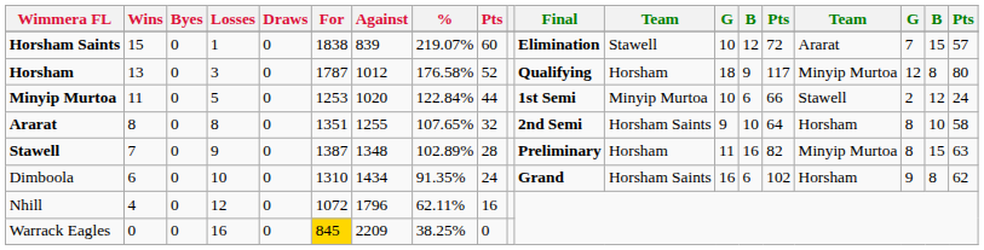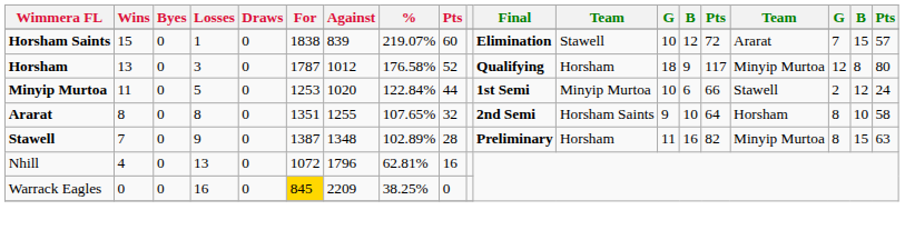 <table style="font-size: 85%; text-align: left;" class="wikitable">
 <tr>
 <th style="color:crimson">Wimmera FL</th>
 <th style="color:crimson">Wins</th>
 <th style="color:crimson">Byes</th>
 <th style="color:crimson">Losses</th>
 <th style="color:crimson">Draws</th>
 <th style="color:crimson">For</th>
 <th style="color:crimson">Against</th>
 <th style="color:crimson">%</th>
 <th style="color:crimson">Pts</th>
 <th></th>
 <th style="color:green">Final</th>
 <th style="color:green">Team</th>
 <th style="color:green">G</th>
 <th style="color:green">B</th>
 <th style="color:green">Pts</th>
 <th style="color:green">Team</th>
 <th style="color:green">G</th>
 <th style="color:green">B</th>
 <th style="color:green">Pts</th>
 </tr>
 <tr>
 </tr>
 <tr>
 </tr>
 <tr>
 <td><strong>	Horsham Saints	</strong></td>
 <td>15</td>
 <td>0</td>
 <td>1</td>
 <td>0</td>
 <td>1838</td>
 <td>839</td>
 <td>219.07%</td>
 <td>60</td>
 <td></td>
 <td><strong>Elimination</strong></td>
 <td>Stawell</td>
 <td>10</td>
 <td>12</td>
 <td>72</td>
 <td>Ararat</td>
 <td>7</td>
 <td>15</td>
 <td>57</td>
 </tr>
 <tr>
 <td><strong>	Horsham	</strong></td>
 <td>13</td>
 <td>0</td>
 <td>3</td>
 <td>0</td>
 <td>1787</td>
 <td>1012</td>
 <td>176.58%</td>
 <td>52</td>
 <td></td>
 <td><strong>Qualifying</strong></td>
 <td>Horsham</td>
 <td>18</td>
 <td>9</td>
 <td>117</td>
 <td>Minyip Murtoa</td>
 <td>12</td>
 <td>8</td>
 <td>80</td>
 </tr>
 <tr>
 <td><strong>	Minyip Murtoa	</strong></td>
 <td>11</td>
 <td>0</td>
 <td>5</td>
 <td>0</td>
 <td>1253</td>
 <td>1020</td>
 <td>122.84%</td>
 <td>44</td>
 <td></td>
 <td><strong>1st Semi</strong></td>
 <td>Minyip Murtoa</td>
 <td>10</td>
 <td>6</td>
 <td>66</td>
 <td>Stawell</td>
 <td>2</td>
 <td>12</td>
 <td>24</td>
 </tr>
 <tr>
 <td><strong>	Ararat	</strong></td>
 <td>8</td>
 <td>0</td>
 <td>8</td>
 <td>0</td>
 <td>1351</td>
 <td>1255</td>
 <td>107.65%</td>
 <td>32</td>
 <td></td>
 <td><strong>2nd Semi</strong></td>
 <td>Horsham Saints</td>
 <td>9</td>
 <td>10</td>
 <td>64</td>
 <td>Horsham</td>
 <td>8</td>
 <td>10</td>
 <td>58</td>
 </tr>
 <tr>
 <td><strong>	Stawell	</strong></td>
 <td>7</td>
 <td>0</td>
 <td>9</td>
 <td>0</td>
 <td>1387</td>
 <td>1348</td>
 <td>102.89%</td>
 <td>28</td>
 <td></td>
 <td><strong>Preliminary</strong></td>
 <td>Horsham</td>
 <td>11</td>
 <td>16</td>
 <td>82</td>
 <td>Minyip Murtoa</td>
 <td>8</td>
 <td>15</td>
 <td>63</td>
 </tr>
 <tr>
-<td>Dimboola</td>
-<td>6</td>
-<td>0</td>
-<td>10</td>
-<td>0</td>
-<td>1310</td>
-<td>1434</td>
-<td>91.35%</td>
-<td>24</td>
-<td></td>
-<td><strong>Grand</strong></td>
-<td>Horsham Saints</td>
-<td>16</td>
-<td>6</td>
-<td>102</td>
-<td>Horsham</td>
-<td>9</td>
-<td>8</td>
-<td>62</td>
-</tr>
-<tr>
 <td>Nhill</td>
 <td>4</td>
 <td>0</td>
-<td>12</td>
+<td>13</td>
 <td>0</td>
 <td>1072</td>
 <td>1796</td>
-<td>62.11%</td>
+<td>62.81%</td>
 <td>16</td>
 <td></td>
 </tr>
 <tr>
 <td>Warrack Eagles</td>
 <td>0</td>
 <td>0</td>
 <td>16</td>
 <td>0</td>
 <td style="background: gold;">845</td>
 <td>2209</td>
 <td>38.25%</td>
 <td>0</td>
 <td></td>
 </tr>
 <tr>
 </tr>
 </table>
